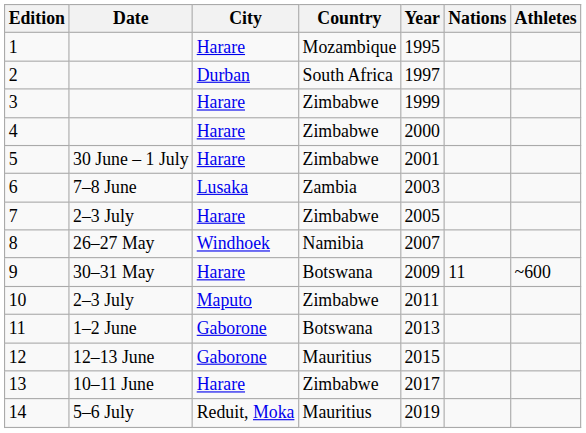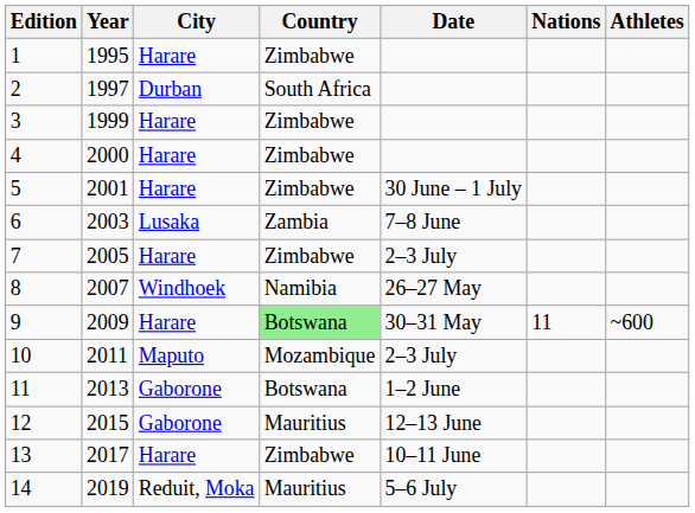 <table class="wikitable">
 <tr>
 <th>Edition</th>
-<th>Date</th>
+<th>Year</th>
 <th>City</th>
 <th>Country</th>
-<th>Year</th>
+<th>Date</th>
 <th>Nations</th>
 <th>Athletes</th>
 </tr>
 <tr>
 <td>1</td>
+<td>1995</td>
+<td><a href='#'>Harare</a></td>
+<td>Zimbabwe</td>
 <td></td>
-<td><a href='#'>Harare</a></td>
-<td>Mozambique</td>
-<td>1995</td>
 <td></td>
 <td></td>
 </tr>
 <tr>
 <td>2</td>
-<td></td>
+<td>1997</td>
 <td><a href='#'>Durban</a></td>
 <td>South Africa</td>
-<td>1997</td>
+<td></td>
 <td></td>
 <td></td>
 </tr>
 <tr>
 <td>3</td>
-<td></td>
+<td>1999</td>
 <td><a href='#'>Harare</a></td>
 <td>Zimbabwe</td>
-<td>1999</td>
+<td></td>
 <td></td>
 <td></td>
 </tr>
 <tr>
 <td>4</td>
-<td></td>
+<td>2000</td>
 <td><a href='#'>Harare</a></td>
 <td>Zimbabwe</td>
-<td>2000</td>
+<td></td>
 <td></td>
 <td></td>
 </tr>
 <tr>
 <td>5</td>
-<td>30 June – 1 July</td>
+<td>2001</td>
 <td><a href='#'>Harare</a></td>
 <td>Zimbabwe</td>
-<td>2001</td>
+<td>30 June – 1 July</td>
 <td></td>
 <td></td>
 </tr>
 <tr>
 <td>6</td>
-<td>7–8 June</td>
+<td>2003</td>
 <td><a href='#'>Lusaka</a></td>
 <td>Zambia</td>
-<td>2003</td>
+<td>7–8 June</td>
 <td></td>
 <td></td>
 </tr>
 <tr>
 <td>7</td>
-<td>2–3 July</td>
+<td>2005</td>
 <td><a href='#'>Harare</a></td>
 <td>Zimbabwe</td>
-<td>2005</td>
+<td>2–3 July</td>
 <td></td>
 <td></td>
 </tr>
 <tr>
 <td>8</td>
-<td>26–27 May</td>
+<td>2007</td>
 <td><a href='#'>Windhoek</a></td>
 <td>Namibia</td>
-<td>2007</td>
+<td>26–27 May</td>
 <td></td>
 <td></td>
 </tr>
 <tr>
 <td>9</td>
+<td>2009</td>
+<td><a href='#'>Harare</a></td>
+<td style="background: lightgreen;">Botswana</td>
 <td>30–31 May</td>
-<td><a href='#'>Harare</a></td>
-<td>Botswana</td>
-<td>2009</td>
 <td>11</td>
 <td>~600 </td>
 </tr>
 <tr>
 <td>10</td>
+<td>2011</td>
+<td><a href='#'>Maputo</a></td>
+<td>Mozambique</td>
 <td>2–3 July</td>
-<td><a href='#'>Maputo</a></td>
-<td>Zimbabwe</td>
-<td>2011</td>
 <td></td>
 <td></td>
 </tr>
 <tr>
 <td>11</td>
-<td>1–2 June</td>
+<td>2013</td>
 <td><a href='#'>Gaborone</a></td>
 <td>Botswana</td>
-<td>2013</td>
+<td>1–2 June</td>
 <td></td>
 <td></td>
 </tr>
 <tr>
 <td>12</td>
-<td>12–13 June</td>
+<td>2015</td>
 <td><a href='#'>Gaborone</a></td>
 <td>Mauritius</td>
-<td>2015</td>
+<td>12–13 June</td>
 <td></td>
 <td></td>
 </tr>
 <tr>
 <td>13</td>
-<td>10–11 June</td>
+<td>2017</td>
 <td><a href='#'>Harare</a></td>
 <td>Zimbabwe</td>
-<td>2017</td>
+<td>10–11 June</td>
 <td></td>
 <td></td>
 </tr>
 <tr>
 <td>14</td>
-<td>5–6 July</td>
+<td>2019</td>
 <td>Reduit, <a href='#'>Moka</a></td>
 <td>Mauritius</td>
-<td>2019</td>
+<td>5–6 July</td>
 <td></td>
 <td></td>
 </tr>
 </table>
